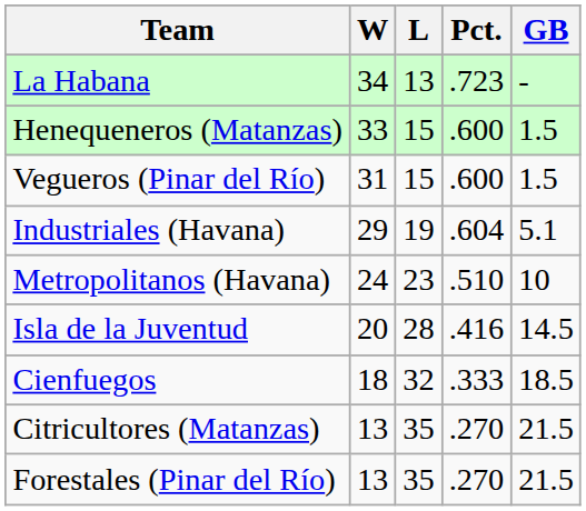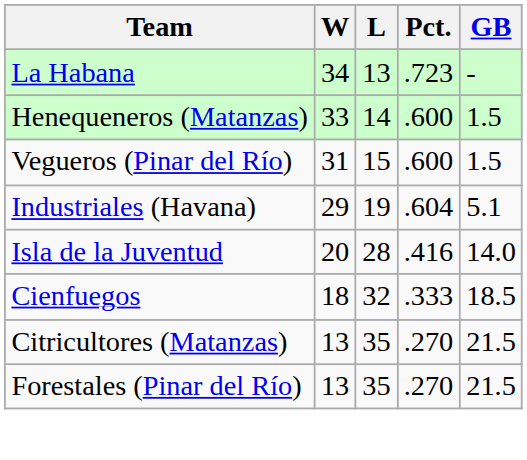 <table class="wikitable">
 <tr>
 <th>Team</th>
 <th>W</th>
 <th>L</th>
 <th>Pct.</th>
 <th><a href='#'>GB</a></th>
 </tr>
 <tr style="background-color:#ccffcc;">
 <td><a href='#'>La Habana</a></td>
 <td>34</td>
 <td>13</td>
 <td>.723</td>
 <td>-</td>
 </tr>
 <tr style="background-color:#ccffcc;">
 <td>Henequeneros (<a href='#'>Matanzas</a>)</td>
 <td>33</td>
-<td>15</td>
+<td>14</td>
 <td>.600</td>
 <td>1.5</td>
 </tr>
 <tr>
 <td>Vegueros (<a href='#'>Pinar del Río</a>)</td>
 <td>31</td>
 <td>15</td>
 <td>.600</td>
 <td>1.5</td>
 </tr>
 <tr>
 <td><a href='#'>Industriales</a> (Havana)</td>
 <td>29</td>
 <td>19</td>
 <td>.604</td>
 <td>5.1</td>
 </tr>
 <tr>
-<td><a href='#'>Metropolitanos</a> (Havana)</td>
-<td>24</td>
-<td>23</td>
-<td>.510</td>
-<td>10</td>
-</tr>
-<tr>
 <td><a href='#'>Isla de la Juventud</a></td>
 <td>20</td>
 <td>28</td>
 <td>.416</td>
-<td>14.5</td>
+<td>14.0</td>
 </tr>
 <tr>
 <td><a href='#'>Cienfuegos</a></td>
 <td>18</td>
 <td>32</td>
 <td>.333</td>
 <td>18.5</td>
 </tr>
 <tr>
 <td>Citricultores (<a href='#'>Matanzas</a>)</td>
 <td>13</td>
 <td>35</td>
 <td>.270</td>
 <td>21.5</td>
 </tr>
 <tr>
 <td>Forestales (<a href='#'>Pinar del Río</a>)</td>
 <td>13</td>
 <td>35</td>
 <td>.270</td>
 <td>21.5</td>
 </tr>
 </table>
